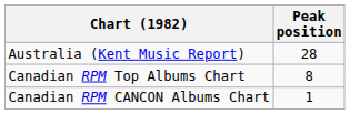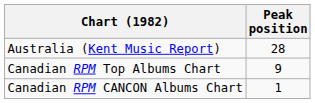 <table class="wikitable">
 <tr>
 <th>Chart (1982)</th>
 <th>Peak<br>position</th>
 </tr>
 <tr>
 <td>Australia (<a href='#'>Kent Music Report</a>)</td>
 <td style="text-align:center;">28</td>
 </tr>
 <tr>
 <td>Canadian <em><a href='#'>RPM</a></em> Top Albums Chart</td>
-<td align="center">8</td>
+<td align="center">9</td>
 </tr>
 <tr>
 <td>Canadian <em><a href='#'>RPM</a></em> CANCON Albums Chart</td>
 <td align="center">1</td>
 </tr>
 </table>
